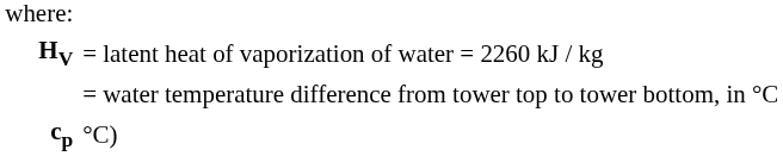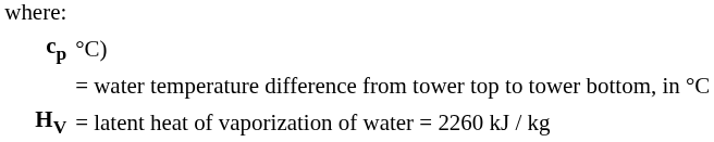 <table border="0" cellpadding="2">
 <tr>
 <td align=right>where:</td>
 <td> </td>
 </tr>
 <tr>
-<td align=right><strong>H<sub>V</sub></strong></td>
-<td align=left>= latent heat of vaporization of water = 2260 kJ / kg</td>
+<td align=right><strong>c<sub>p</sub></strong></td>
+<td align=left>°C)</td>
 </tr>
 <tr>
 <td align=right><strong></strong></td>
 <td align=left>= water temperature difference from tower top to tower bottom, in °C</td>
 </tr>
 <tr>
-<td align=right><strong>c<sub>p</sub></strong></td>
-<td align=left>°C)</td>
+<td align=right><strong>H<sub>V</sub></strong></td>
+<td align=left>= latent heat of vaporization of water = 2260 kJ / kg</td>
 </tr>
 </table>
